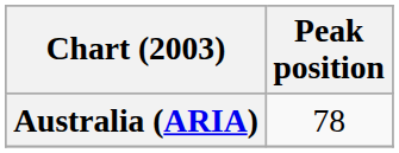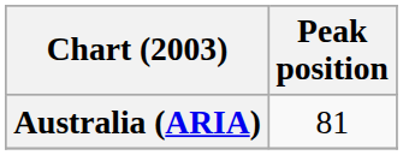 <table class="wikitable sortable plainrowheaders">
 <tr>
 <th scope="col">Chart (2003)</th>
 <th scope="col">Peak<br>position</th>
 </tr>
 <tr>
 <th scope="row">Australia (<a href='#'>ARIA</a>)</th>
-<td align="center">78</td>
+<td align="center">81</td>
 </tr>
 <tr>
 </tr>
 <tr>
 </tr>
 <tr>
 </tr>
 <tr>
 </tr>
 <tr>
 </tr>
 <tr>
 </tr>
 </table>
